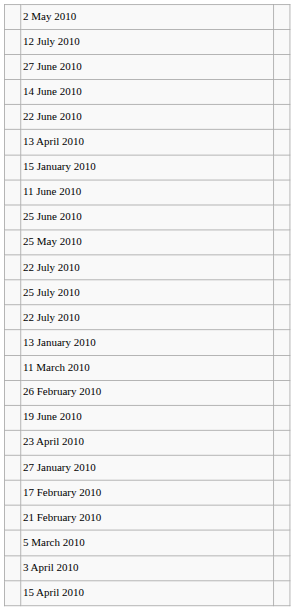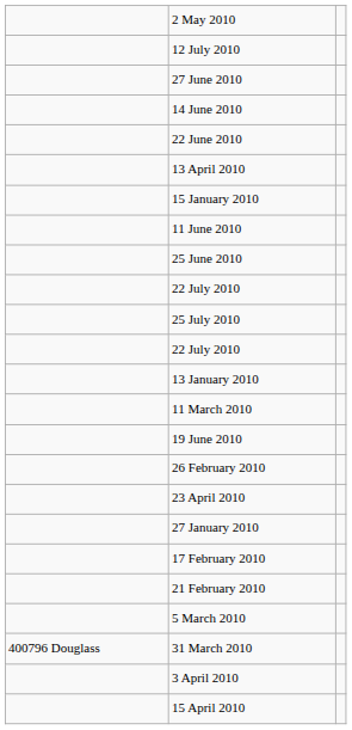 <table class="wikitable" style="font-size: 80%; float: left; width: 26em; margin-right: 1em; height: 700px">
 <tr>
 <td></td>
 <td>2 May 2010</td>
 <td></td>
 </tr>
 <tr>
 <td></td>
 <td>12 July 2010</td>
 <td></td>
 </tr>
 <tr>
 <td></td>
 <td>27 June 2010</td>
 <td></td>
 </tr>
 <tr>
 <td></td>
 <td>14 June 2010</td>
 <td></td>
 </tr>
 <tr>
 <td></td>
 <td>22 June 2010</td>
 <td></td>
 </tr>
 <tr>
 <td></td>
 <td>13 April 2010</td>
 <td></td>
 </tr>
 <tr>
 <td></td>
 <td>15 January 2010</td>
 <td></td>
 </tr>
 <tr>
 <td></td>
 <td>11 June 2010</td>
 <td></td>
 </tr>
 <tr>
 <td></td>
 <td>25 June 2010</td>
 <td></td>
 </tr>
 <tr>
 <td></td>
-<td>25 May 2010</td>
-<td></td>
-</tr>
-<tr>
-<td></td>
 <td>22 July 2010</td>
 <td></td>
 </tr>
 <tr>
 <td></td>
 <td>25 July 2010</td>
 <td></td>
 </tr>
 <tr>
 <td></td>
 <td>22 July 2010</td>
 <td></td>
 </tr>
 <tr>
 <td></td>
 <td>13 January 2010</td>
 <td></td>
 </tr>
 <tr>
 <td></td>
 <td>11 March 2010</td>
 <td></td>
 </tr>
 <tr>
 <td></td>
-<td>26 February 2010</td>
+<td>19 June 2010</td>
 <td></td>
 </tr>
 <tr>
 <td></td>
-<td>19 June 2010</td>
+<td>26 February 2010</td>
 <td></td>
 </tr>
 <tr>
 <td></td>
 <td>23 April 2010</td>
 <td></td>
 </tr>
 <tr>
 <td></td>
 <td>27 January 2010</td>
 <td></td>
 </tr>
 <tr>
 <td></td>
 <td>17 February 2010</td>
 <td></td>
 </tr>
 <tr>
 <td></td>
 <td>21 February 2010</td>
 <td></td>
 </tr>
 <tr>
 <td></td>
 <td>5 March 2010</td>
 <td></td>
 </tr>
 <tr>
+<td>400796 Douglass</td>
+<td>31 March 2010</td>
+<td></td>
+</tr>
+<tr>
 <td></td>
 <td>3 April 2010</td>
 <td></td>
 </tr>
 <tr>
 <td></td>
 <td>15 April 2010</td>
 <td></td>
 </tr>
 </table>
